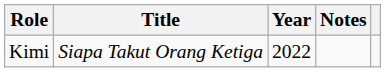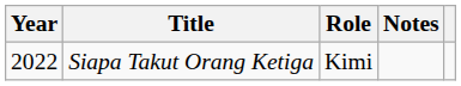 <table class="wikitable plainrowheaders sortable">
 <tr>
+<th scope="col">Year</th>
+<th scope="col">Title</th>
 <th scope="col">Role</th>
-<th scope="col">Title</th>
-<th scope="col">Year</th>
 <th scope="col" class="unsortable">Notes</th>
 <th scope="col" class="unsortable"></th>
 </tr>
 <tr>
+<td>2022</td>
+<td><em>Siapa Takut Orang Ketiga</em></td>
 <td>Kimi</td>
-<td><em>Siapa Takut Orang Ketiga</em></td>
-<td>2022</td>
 <td></td>
 <td></td>
 </tr>
 </table>
